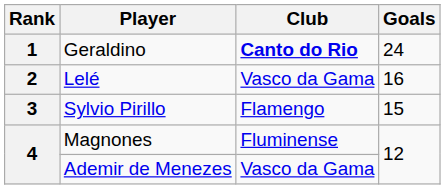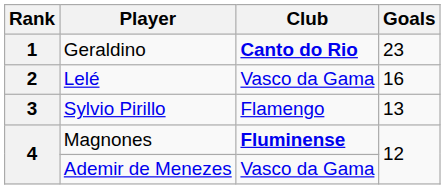 <table class="wikitable">
 <tr>
 <th>Rank</th>
 <th>Player</th>
 <th>Club</th>
 <th>Goals</th>
 </tr>
 <tr>
 <th>1</th>
 <td>Geraldino</td>
 <td><strong><a href='#'>Canto do Rio</a></strong></td>
-<td>24</td>
+<td>23</td>
 </tr>
 <tr>
 <th>2</th>
 <td><a href='#'>Lelé</a></td>
 <td><a href='#'>Vasco da Gama</a></td>
 <td>16</td>
 </tr>
 <tr>
 <th>3</th>
 <td><a href='#'>Sylvio Pirillo</a></td>
 <td><a href='#'>Flamengo</a></td>
-<td>15</td>
+<td>13</td>
 </tr>
 <tr>
 <th rowspan="2">4</th>
 <td>Magnones</td>
-<td><a href='#'>Fluminense</a></td>
+<td><strong><a href='#'>Fluminense</a></strong></td>
 <td rowspan="2">12</td>
 </tr>
 <tr>
 <td><a href='#'>Ademir de Menezes</a></td>
 <td><a href='#'>Vasco da Gama</a></td>
 </tr>
 </table>
